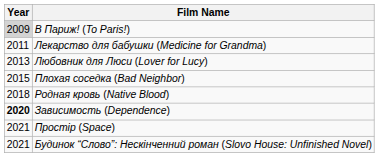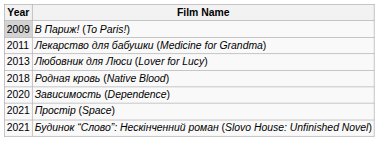 <table class="wikitable">
 <tr>
 <th>Year</th>
 <th>Film Name</th>
 </tr>
 <tr>
 <td style="background: lightgrey;">2009</td>
 <td><em>В Париж!</em> (<em>To Paris!</em>)</td>
 </tr>
 <tr>
 <td>2011</td>
 <td><em>Лекарство для бабушки</em> (<em>Medicine for Grandma</em>)</td>
 </tr>
 <tr>
 <td>2013</td>
 <td><em>Любовник для Люси</em> (<em>Lover for Lucy</em>)</td>
 </tr>
 <tr>
-<td>2015</td>
-<td><em>Плохая соседка</em> (<em>Bad Neighbor</em>)</td>
-</tr>
-<tr>
 <td>2018</td>
 <td><em>Родная кровь</em> (<em>Native Blood</em>)</td>
 </tr>
 <tr>
-<td><strong>2020</strong></td>
+<td>2020</td>
 <td><em>Зависимость</em> (<em>Dependence</em>)</td>
 </tr>
 <tr>
 <td>2021</td>
 <td><em>Простір</em> (<em>Space</em>)</td>
 </tr>
 <tr>
 <td>2021</td>
 <td><em>Будинок “Слово”: Нескінченний роман</em> (<em>Slovo House: Unfinished Novel</em>)</td>
 </tr>
 </table>
